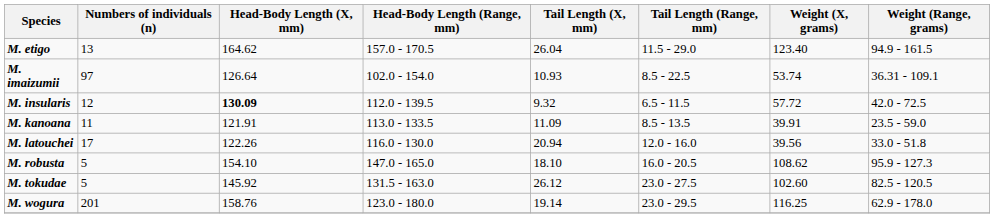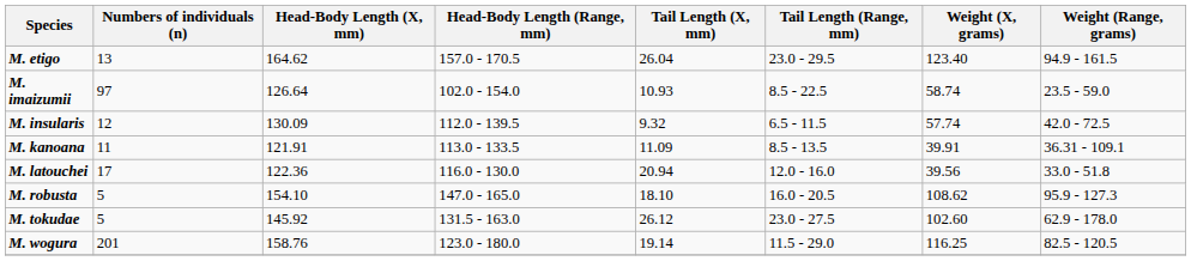 <table class="wikitable sortable">
 <tr>
 <th>Species</th>
 <th>Numbers of individuals (n)</th>
 <th>Head-Body Length (X, mm)</th>
 <th>Head-Body Length (Range, mm)</th>
 <th>Tail Length (X, mm)</th>
 <th>Tail Length (Range, mm)</th>
 <th>Weight (X, grams)</th>
 <th>Weight (Range, grams)</th>
 </tr>
 <tr>
 <td><strong><em>M. etigo</em></strong></td>
 <td>13</td>
 <td>164.62</td>
 <td>157.0 - 170.5</td>
 <td>26.04</td>
-<td>11.5 - 29.0</td>
+<td>23.0 - 29.5</td>
 <td>123.40</td>
 <td>94.9 - 161.5</td>
 </tr>
 <tr>
 <td><strong><em>M. imaizumii</em></strong></td>
 <td>97</td>
 <td>126.64</td>
 <td>102.0 - 154.0</td>
 <td>10.93</td>
 <td>8.5 - 22.5</td>
-<td>53.74</td>
-<td>36.31 - 109.1</td>
+<td>58.74</td>
+<td>23.5 - 59.0</td>
 </tr>
 <tr>
 <td><strong><em>M. insularis</em></strong></td>
 <td>12</td>
-<td><strong>130.09</strong></td>
+<td>130.09</td>
 <td>112.0 - 139.5</td>
 <td>9.32</td>
 <td>6.5 - 11.5</td>
-<td>57.72</td>
+<td>57.74</td>
 <td>42.0 - 72.5</td>
 </tr>
 <tr>
 <td><strong><em>M. kanoana</em></strong></td>
 <td>11</td>
 <td>121.91</td>
 <td>113.0 - 133.5</td>
 <td>11.09</td>
 <td>8.5 - 13.5</td>
 <td>39.91</td>
-<td>23.5 - 59.0</td>
+<td>36.31 - 109.1</td>
 </tr>
 <tr>
 <td><strong><em>M. latouchei</em></strong></td>
 <td>17</td>
-<td>122.26</td>
+<td>122.36</td>
 <td>116.0 - 130.0</td>
 <td>20.94</td>
 <td>12.0 - 16.0</td>
 <td>39.56</td>
 <td>33.0 - 51.8</td>
 </tr>
 <tr>
 <td><strong><em>M. robusta</em></strong></td>
 <td>5</td>
 <td>154.10</td>
 <td>147.0 - 165.0</td>
 <td>18.10</td>
 <td>16.0 - 20.5</td>
 <td>108.62</td>
 <td>95.9 - 127.3</td>
 </tr>
 <tr>
 <td><strong><em>M. tokudae</em></strong></td>
 <td>5</td>
 <td>145.92</td>
 <td>131.5 - 163.0</td>
 <td>26.12</td>
 <td>23.0 - 27.5</td>
 <td>102.60</td>
-<td>82.5 - 120.5</td>
+<td>62.9 - 178.0</td>
 </tr>
 <tr>
 <td><strong><em>M. wogura</em></strong></td>
 <td>201</td>
 <td>158.76</td>
 <td>123.0 - 180.0</td>
 <td>19.14</td>
-<td>23.0 - 29.5</td>
+<td>11.5 - 29.0</td>
 <td>116.25</td>
-<td>62.9 - 178.0</td>
+<td>82.5 - 120.5</td>
 </tr>
 <tr>
 </tr>
 </table>
